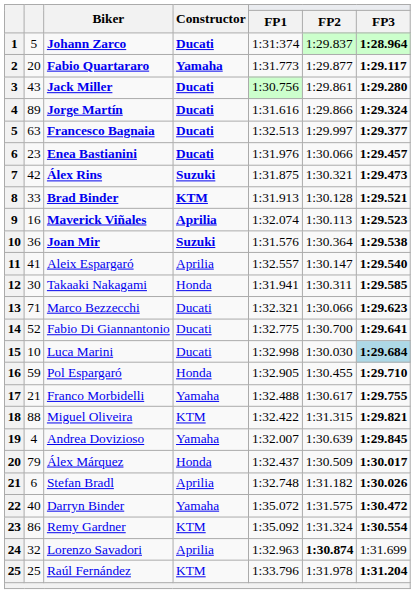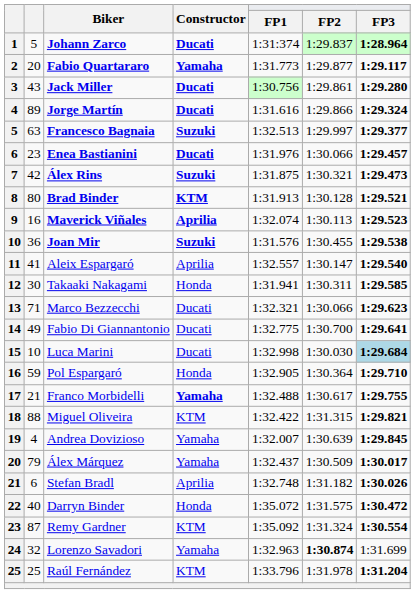 <table class="wikitable sortable" style="font-size: 85%;">
 <tr>
 <th rowspan="2"></th>
 <th rowspan="2"></th>
 <th rowspan="2">Biker</th>
 <th rowspan="2">Constructor</th>
 <th colspan="3" style="background:#eaecf0; text-align:center;"></th>
 </tr>
 <tr>
 <th scope="col">FP1</th>
 <th scope="col">FP2</th>
 <th scope="col">FP3</th>
 </tr>
 <tr>
 <th scope="row">1</th>
 <td align="center">5</td>
 <td><strong> <a href='#'>Johann Zarco</a></strong></td>
 <td><strong><a href='#'>Ducati</a></strong></td>
 <td>1:31:374</td>
 <td style="background:#ccffcc;">1:29.837</td>
 <td style="background:#ccffcc;"><strong>1:28.964</strong></td>
 </tr>
 <tr>
 <th scope="row">2</th>
 <td align="center">20</td>
 <td><strong> <a href='#'>Fabio Quartararo</a></strong></td>
 <td><strong><a href='#'>Yamaha</a></strong></td>
 <td>1:31.773</td>
 <td>1:29.877</td>
 <td><strong>1:29.117</strong></td>
 </tr>
 <tr>
 <th scope="row">3</th>
 <td align="center">43</td>
 <td><strong> <a href='#'>Jack Miller</a></strong></td>
 <td><strong><a href='#'>Ducati</a></strong></td>
 <td style="background:#ccffcc;">1:30.756</td>
 <td>1:29.861</td>
 <td><strong>1:29.280</strong></td>
 </tr>
 <tr>
 <th scope="row">4</th>
 <td align="center">89</td>
 <td><strong> <a href='#'>Jorge Martín</a></strong></td>
 <td><strong><a href='#'>Ducati</a></strong></td>
 <td>1:31.616</td>
 <td>1:29.866</td>
 <td><strong>1:29.324</strong></td>
 </tr>
 <tr>
 <th scope="row">5</th>
 <td align="center">63</td>
 <td><strong> <a href='#'>Francesco Bagnaia</a></strong></td>
-<td><strong><a href='#'>Ducati</a></strong></td>
+<td><strong><a href='#'>Suzuki</a></strong></td>
 <td>1:32.513</td>
 <td>1:29.997</td>
 <td><strong>1:29.377</strong></td>
 </tr>
 <tr>
 <th scope="row">6</th>
 <td align="center">23</td>
 <td><strong> <a href='#'>Enea Bastianini</a></strong></td>
 <td><strong><a href='#'>Ducati</a></strong></td>
 <td>1:31.976</td>
 <td>1:30.066</td>
 <td><strong>1:29.457</strong></td>
 </tr>
 <tr>
 <th scope="row">7</th>
 <td align="center">42</td>
 <td><strong> <a href='#'>Álex Rins</a></strong></td>
 <td><strong><a href='#'>Suzuki</a></strong></td>
 <td>1:31.875</td>
 <td>1:30.321</td>
 <td><strong>1:29.473</strong></td>
 </tr>
 <tr>
 <th scope="row">8</th>
-<td align="center">33</td>
+<td align="center">80</td>
 <td><strong> <a href='#'>Brad Binder</a></strong></td>
 <td><strong><a href='#'>KTM</a></strong></td>
 <td>1:31.913</td>
 <td>1:30.128</td>
 <td><strong>1:29.521</strong></td>
 </tr>
 <tr>
 <th scope="row">9</th>
 <td align="center">16</td>
 <td><strong> <a href='#'>Maverick Viñales</a></strong></td>
 <td><strong><a href='#'>Aprilia</a></strong></td>
 <td>1:32.074</td>
 <td>1:30.113</td>
 <td><strong>1:29.523</strong></td>
 </tr>
 <tr>
 <th scope="row">10</th>
 <td align="center">36</td>
 <td><strong> <a href='#'>Joan Mir</a></strong></td>
 <td><strong><a href='#'>Suzuki</a></strong></td>
 <td>1:31.576</td>
-<td>1:30.364</td>
+<td>1:30.455</td>
 <td><strong>1:29.538</strong></td>
 </tr>
 <tr>
 <th scope="row">11</th>
 <td align="center">41</td>
 <td> <a href='#'>Aleix Espargaró</a></td>
 <td><a href='#'>Aprilia</a></td>
 <td>1:32.557</td>
 <td>1:30.147</td>
 <td><strong>1:29.540</strong></td>
 </tr>
 <tr>
 <th scope="row">12</th>
 <td align="center">30</td>
 <td> <a href='#'>Takaaki Nakagami</a></td>
 <td><a href='#'>Honda</a></td>
 <td>1:31.941</td>
 <td>1:30.311</td>
 <td><strong>1:29.585</strong></td>
 </tr>
 <tr>
 <th scope="row">13</th>
 <td align="center">71</td>
 <td> <a href='#'>Marco Bezzecchi</a></td>
 <td><a href='#'>Ducati</a></td>
 <td>1:32.321</td>
 <td>1:30.066</td>
 <td><strong>1:29.623</strong></td>
 </tr>
 <tr>
 <th scope="row">14</th>
-<td align="center">52</td>
+<td align="center">49</td>
 <td> <a href='#'>Fabio Di Giannantonio</a></td>
 <td><a href='#'>Ducati</a></td>
 <td>1:32.775</td>
 <td>1:30.700</td>
 <td><strong>1:29.641</strong></td>
 </tr>
 <tr>
 <th scope="row">15</th>
 <td align="center">10</td>
 <td> <a href='#'>Luca Marini</a></td>
 <td><a href='#'>Ducati</a></td>
 <td>1:32.998</td>
 <td>1:30.030</td>
 <td style="background: lightblue;"><strong>1:29.684</strong></td>
 </tr>
 <tr>
 <th scope="row">16</th>
 <td align="center">59</td>
 <td> <a href='#'>Pol Espargaró</a></td>
 <td><a href='#'>Honda</a></td>
 <td>1:32.905</td>
-<td>1:30.455</td>
+<td>1:30.364</td>
 <td><strong>1:29.710</strong></td>
 </tr>
 <tr>
 <th scope="row">17</th>
 <td align="center">21</td>
 <td> <a href='#'>Franco Morbidelli</a></td>
-<td><a href='#'>Yamaha</a></td>
+<td><strong><a href='#'>Yamaha</a></strong></td>
 <td>1:32.488</td>
 <td>1:30.617</td>
 <td><strong>1:29.755</strong></td>
 </tr>
 <tr>
 <th scope="row">18</th>
 <td align="center">88</td>
 <td> <a href='#'>Miguel Oliveira</a></td>
 <td><a href='#'>KTM</a></td>
 <td>1:32.422</td>
 <td>1:31.315</td>
 <td><strong>1:29.821</strong></td>
 </tr>
 <tr>
 <th scope="row">19</th>
 <td align="center">4</td>
 <td> <a href='#'>Andrea Dovizioso</a></td>
 <td><a href='#'>Yamaha</a></td>
 <td>1:32.007</td>
 <td>1:30.639</td>
 <td><strong>1:29.845</strong></td>
 </tr>
 <tr>
 <th scope="row">20</th>
 <td align="center">79</td>
 <td> <a href='#'>Álex Márquez</a></td>
-<td><a href='#'>Honda</a></td>
+<td><a href='#'>Yamaha</a></td>
 <td>1:32.437</td>
 <td>1:30.509</td>
 <td><strong>1:30.017</strong></td>
 </tr>
 <tr>
 <th scope="row">21</th>
 <td align="center">6</td>
 <td> <a href='#'>Stefan Bradl</a></td>
 <td><a href='#'>Aprilia</a></td>
 <td>1:32.748</td>
 <td>1:31.182</td>
 <td><strong>1:30.026</strong></td>
 </tr>
 <tr>
 <th scope="row">22</th>
 <td align="center">40</td>
 <td> <a href='#'>Darryn Binder</a></td>
-<td><a href='#'>Yamaha</a></td>
+<td><a href='#'>Honda</a></td>
 <td>1:35.072</td>
 <td>1:31.575</td>
 <td><strong>1:30.472</strong></td>
 </tr>
 <tr>
 <th scope="row">23</th>
-<td align="center">86</td>
+<td align="center">87</td>
 <td> <a href='#'>Remy Gardner</a></td>
 <td><a href='#'>KTM</a></td>
 <td>1:35.092</td>
 <td>1:31.324</td>
 <td><strong>1:30.554</strong></td>
 </tr>
 <tr>
 <th scope="row">24</th>
 <td align="center">32</td>
 <td> <a href='#'>Lorenzo Savadori</a></td>
-<td><a href='#'>Aprilia</a></td>
+<td><a href='#'>Yamaha</a></td>
 <td>1:32.963</td>
 <td><strong>1:30.874</strong></td>
 <td>1:31.699</td>
 </tr>
 <tr>
 <th scope="row">25</th>
 <td align="center">25</td>
 <td> <a href='#'>Raúl Fernández</a></td>
 <td><a href='#'>KTM</a></td>
 <td>1:33.796</td>
 <td>1:31.978</td>
 <td><strong>1:31.204</strong></td>
 </tr>
 <tr>
 <th colspan="7"></th>
 </tr>
 </table>
